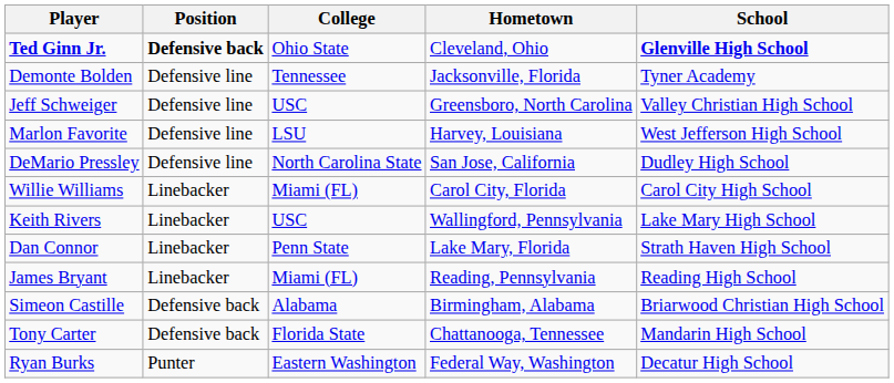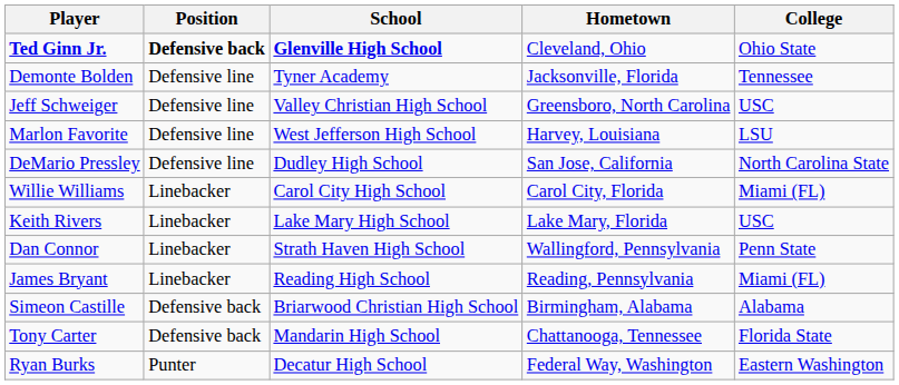 <table class="wikitable">
 <tr>
 <th>Player</th>
 <th>Position</th>
+<th>School</th>
+<th>Hometown</th>
 <th>College</th>
-<th>Hometown</th>
-<th>School</th>
 </tr>
 <tr>
 <td><strong><a href='#'>Ted Ginn Jr.</a></strong></td>
 <td><strong>Defensive back</strong></td>
+<td><strong><a href='#'>Glenville High School</a></strong></td>
+<td><a href='#'>Cleveland, Ohio</a></td>
 <td><a href='#'>Ohio State</a></td>
-<td><a href='#'>Cleveland, Ohio</a></td>
-<td><strong><a href='#'>Glenville High School</a></strong></td>
 </tr>
 <tr>
 <td><a href='#'>Demonte Bolden</a></td>
 <td>Defensive line</td>
+<td><a href='#'>Tyner Academy</a></td>
+<td><a href='#'>Jacksonville, Florida</a></td>
 <td><a href='#'>Tennessee</a></td>
-<td><a href='#'>Jacksonville, Florida</a></td>
-<td><a href='#'>Tyner Academy</a></td>
 </tr>
 <tr>
 <td><a href='#'>Jeff Schweiger</a></td>
 <td>Defensive line</td>
+<td><a href='#'>Valley Christian High School</a></td>
+<td><a href='#'>Greensboro, North Carolina</a></td>
 <td><a href='#'>USC</a></td>
-<td><a href='#'>Greensboro, North Carolina</a></td>
-<td><a href='#'>Valley Christian High School</a></td>
 </tr>
 <tr>
 <td><a href='#'>Marlon Favorite</a></td>
 <td>Defensive line</td>
+<td><a href='#'>West Jefferson High School</a></td>
+<td><a href='#'>Harvey, Louisiana</a></td>
 <td><a href='#'>LSU</a></td>
-<td><a href='#'>Harvey, Louisiana</a></td>
-<td><a href='#'>West Jefferson High School</a></td>
 </tr>
 <tr>
 <td><a href='#'>DeMario Pressley</a></td>
 <td>Defensive line</td>
+<td><a href='#'>Dudley High School</a></td>
+<td><a href='#'>San Jose, California</a></td>
 <td><a href='#'>North Carolina State</a></td>
-<td><a href='#'>San Jose, California</a></td>
-<td><a href='#'>Dudley High School</a></td>
 </tr>
 <tr>
 <td><a href='#'>Willie Williams</a></td>
 <td>Linebacker</td>
+<td><a href='#'>Carol City High School</a></td>
+<td><a href='#'>Carol City, Florida</a></td>
 <td><a href='#'>Miami (FL)</a></td>
-<td><a href='#'>Carol City, Florida</a></td>
-<td><a href='#'>Carol City High School</a></td>
 </tr>
 <tr>
 <td><a href='#'>Keith Rivers</a></td>
 <td>Linebacker</td>
+<td><a href='#'>Lake Mary High School</a></td>
+<td><a href='#'>Lake Mary, Florida</a></td>
 <td><a href='#'>USC</a></td>
-<td><a href='#'>Wallingford, Pennsylvania</a></td>
-<td><a href='#'>Lake Mary High School</a></td>
 </tr>
 <tr>
 <td><a href='#'>Dan Connor</a></td>
 <td>Linebacker</td>
+<td><a href='#'>Strath Haven High School</a></td>
+<td><a href='#'>Wallingford, Pennsylvania</a></td>
 <td><a href='#'>Penn State</a></td>
-<td><a href='#'>Lake Mary, Florida</a></td>
-<td><a href='#'>Strath Haven High School</a></td>
 </tr>
 <tr>
 <td><a href='#'>James Bryant</a></td>
 <td>Linebacker</td>
+<td><a href='#'>Reading High School</a></td>
+<td><a href='#'>Reading, Pennsylvania</a></td>
 <td><a href='#'>Miami (FL)</a></td>
-<td><a href='#'>Reading, Pennsylvania</a></td>
-<td><a href='#'>Reading High School</a></td>
 </tr>
 <tr>
 <td><a href='#'>Simeon Castille</a></td>
 <td>Defensive back</td>
+<td><a href='#'>Briarwood Christian High School</a></td>
+<td><a href='#'>Birmingham, Alabama</a></td>
 <td><a href='#'>Alabama</a></td>
-<td><a href='#'>Birmingham, Alabama</a></td>
-<td><a href='#'>Briarwood Christian High School</a></td>
 </tr>
 <tr>
 <td><a href='#'>Tony Carter</a></td>
 <td>Defensive back</td>
+<td><a href='#'>Mandarin High School</a></td>
+<td><a href='#'>Chattanooga, Tennessee</a></td>
 <td><a href='#'>Florida State</a></td>
-<td><a href='#'>Chattanooga, Tennessee</a></td>
-<td><a href='#'>Mandarin High School</a></td>
 </tr>
 <tr>
 <td><a href='#'>Ryan Burks</a></td>
 <td>Punter</td>
+<td><a href='#'>Decatur High School</a></td>
+<td><a href='#'>Federal Way, Washington</a></td>
 <td><a href='#'>Eastern Washington</a></td>
-<td><a href='#'>Federal Way, Washington</a></td>
-<td><a href='#'>Decatur High School</a></td>
 </tr>
 </table>
